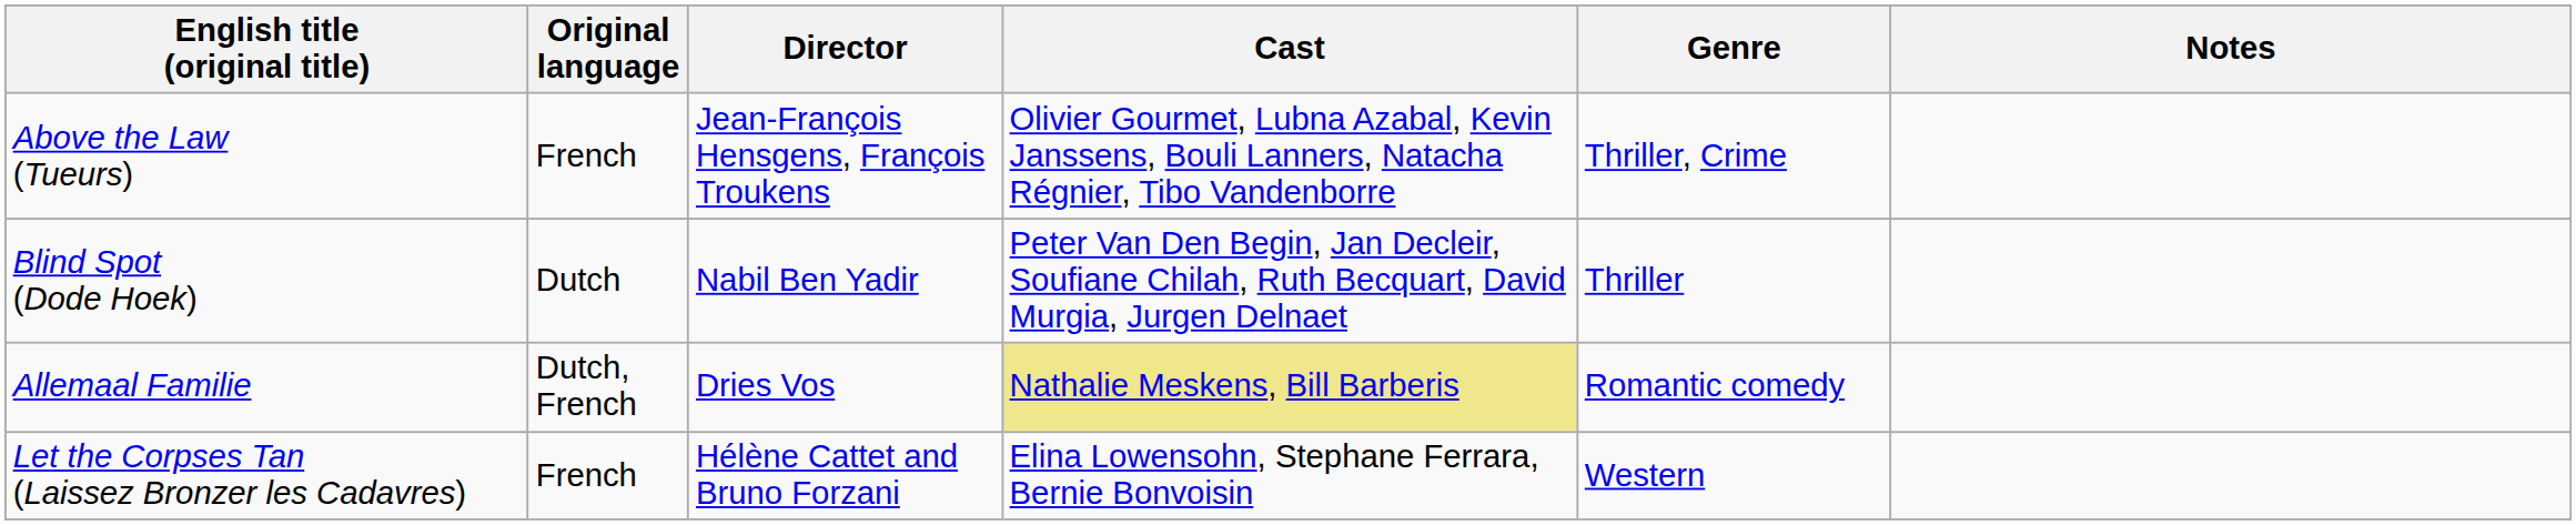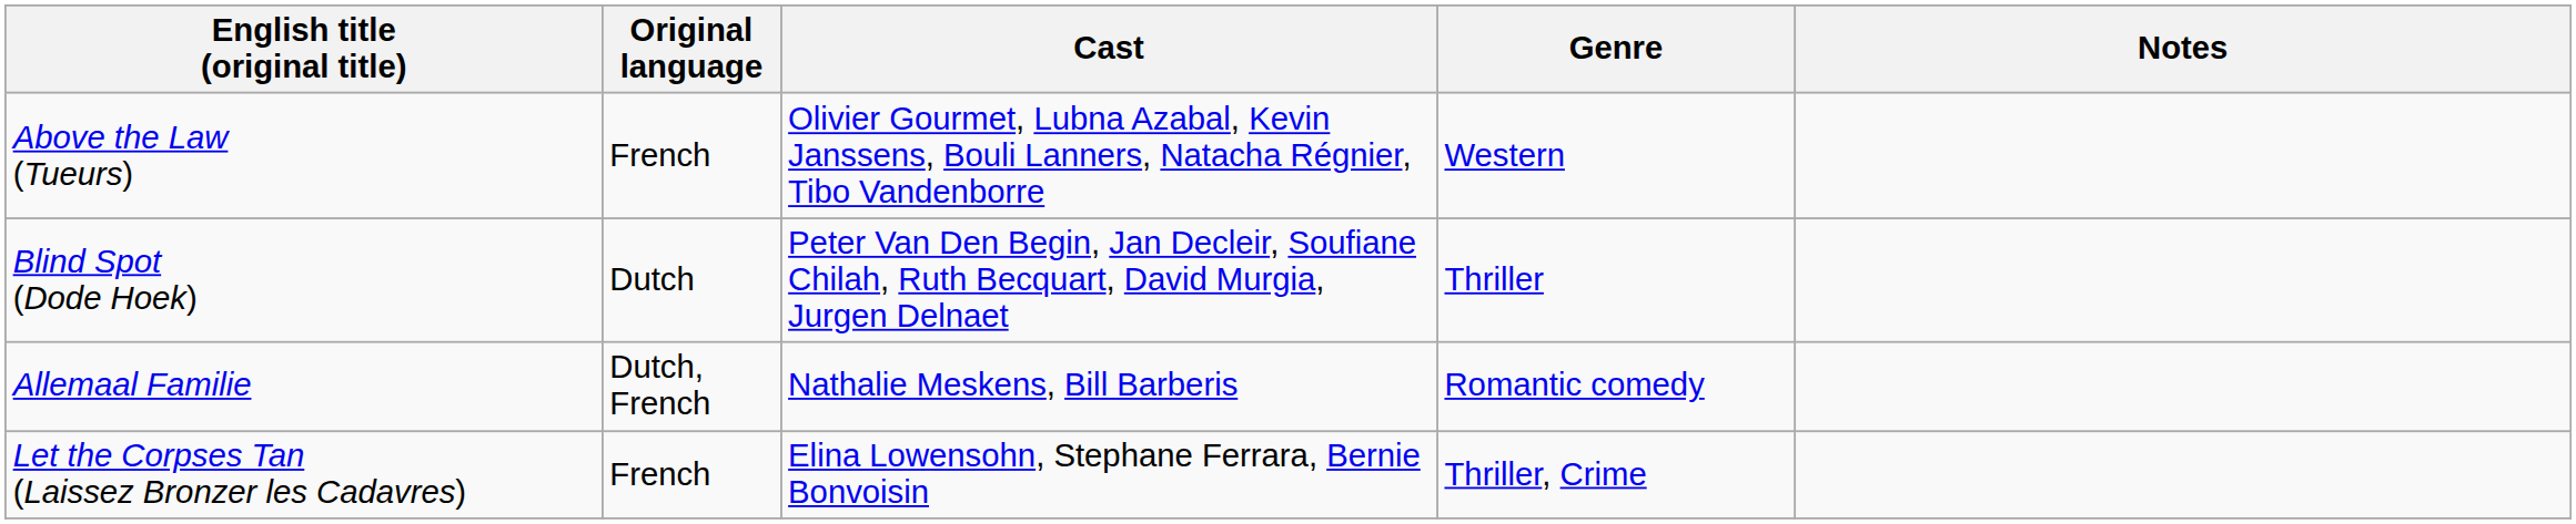 <table class="wikitable" width= "100%">
 <tr>
 <th width=20%>English title <br> (original title)</th>
 <th width=5%>Original language</th>
-<th width=12%>Director</th>
 <th width=22%>Cast</th>
 <th width=12%>Genre</th>
 <th width=26%>Notes</th>
 </tr>
 <tr>
 <td><em><a href='#'>Above the Law</a></em> <br> (<em>Tueurs</em>)</td>
 <td>French</td>
-<td><a href='#'>Jean-François Hensgens</a>, <a href='#'>François Troukens</a></td>
 <td><a href='#'>Olivier Gourmet</a>, <a href='#'>Lubna Azabal</a>, <a href='#'>Kevin Janssens</a>, <a href='#'>Bouli Lanners</a>, <a href='#'>Natacha Régnier</a>, <a href='#'>Tibo Vandenborre</a></td>
-<td><a href='#'>Thriller</a>, <a href='#'>Crime</a></td>
+<td><a href='#'>Western</a></td>
 <td></td>
 </tr>
 <tr>
 <td><em><a href='#'>Blind Spot</a></em> <br> (<em>Dode Hoek</em>)</td>
 <td>Dutch</td>
-<td><a href='#'>Nabil Ben Yadir</a></td>
 <td><a href='#'>Peter Van Den Begin</a>, <a href='#'>Jan Decleir</a>, <a href='#'>Soufiane Chilah</a>, <a href='#'>Ruth Becquart</a>, <a href='#'>David Murgia</a>, <a href='#'>Jurgen Delnaet</a></td>
 <td><a href='#'>Thriller</a></td>
 <td></td>
 </tr>
 <tr>
 <td><em><a href='#'>Allemaal Familie</a></em></td>
 <td>Dutch, French</td>
-<td><a href='#'>Dries Vos</a></td>
-<td style="background: khaki;"><a href='#'>Nathalie Meskens</a>, <a href='#'>Bill Barberis</a></td>
+<td><a href='#'>Nathalie Meskens</a>, <a href='#'>Bill Barberis</a></td>
 <td><a href='#'>Romantic comedy</a></td>
 <td></td>
 </tr>
 <tr>
 <td><em><a href='#'>Let the Corpses Tan</a></em> <br> (<em>Laissez Bronzer les Cadavres</em>)</td>
 <td>French</td>
-<td><a href='#'>Hélène Cattet and Bruno Forzani</a></td>
 <td><a href='#'>Elina Lowensohn</a>, Stephane Ferrara, <a href='#'>Bernie Bonvoisin</a></td>
-<td><a href='#'>Western</a></td>
+<td><a href='#'>Thriller</a>, <a href='#'>Crime</a></td>
 <td></td>
 </tr>
 </table>
